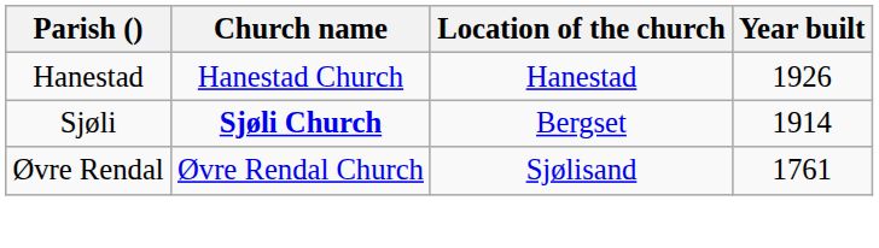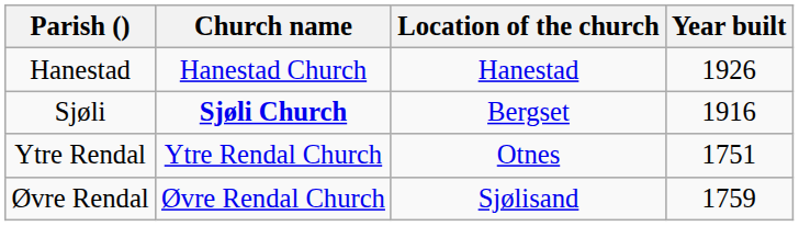 <table class="wikitable" style="text-align:center">
 <tr>
 <th>Parish ()</th>
 <th>Church name</th>
 <th>Location of the church</th>
 <th>Year built</th>
 </tr>
 <tr>
 <td rowspan="1">Hanestad</td>
 <td><a href='#'>Hanestad Church</a></td>
 <td><a href='#'>Hanestad</a></td>
 <td>1926</td>
 </tr>
 <tr>
 <td rowspan="1">Sjøli</td>
 <td><strong><a href='#'>Sjøli Church</a></strong></td>
 <td><a href='#'>Bergset</a></td>
-<td>1914</td>
+<td>1916</td>
+</tr>
+<tr>
+<td rowspan="1">Ytre Rendal</td>
+<td><a href='#'>Ytre Rendal Church</a></td>
+<td><a href='#'>Otnes</a></td>
+<td>1751</td>
 </tr>
 <tr>
 <td rowspan="1">Øvre Rendal</td>
 <td><a href='#'>Øvre Rendal Church</a></td>
 <td><a href='#'>Sjølisand</a></td>
-<td>1761</td>
+<td>1759</td>
 </tr>
 </table>
